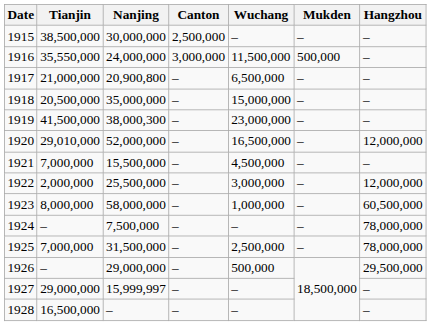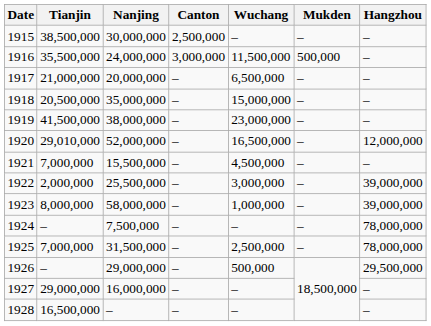 <table class="wikitable">
 <tr>
 <th>Date</th>
 <th>Tianjin</th>
 <th>Nanjing</th>
 <th>Canton</th>
 <th>Wuchang</th>
 <th>Mukden</th>
 <th>Hangzhou</th>
 </tr>
 <tr>
 <td>1915</td>
 <td>38,500,000</td>
 <td>30,000,000</td>
 <td>2,500,000</td>
 <td>–</td>
 <td>–</td>
 <td>–</td>
 </tr>
 <tr>
 <td>1916</td>
-<td>35,550,000</td>
+<td>35,500,000</td>
 <td>24,000,000</td>
 <td>3,000,000</td>
 <td>11,500,000</td>
 <td>500,000</td>
 <td>–</td>
 </tr>
 <tr>
 <td>1917</td>
 <td>21,000,000</td>
-<td>20,900,800</td>
+<td>20,000,000</td>
 <td>–</td>
 <td>6,500,000</td>
 <td>–</td>
 <td>–</td>
 </tr>
 <tr>
 <td>1918</td>
 <td>20,500,000</td>
 <td>35,000,000</td>
 <td>–</td>
 <td>15,000,000</td>
 <td>–</td>
 <td>–</td>
 </tr>
 <tr>
 <td>1919</td>
 <td>41,500,000</td>
-<td>38,000,300</td>
+<td>38,000,000</td>
 <td>–</td>
 <td>23,000,000</td>
 <td>–</td>
 <td>–</td>
 </tr>
 <tr>
 <td>1920</td>
 <td>29,010,000</td>
 <td>52,000,000</td>
 <td>–</td>
 <td>16,500,000</td>
 <td>–</td>
 <td>12,000,000</td>
 </tr>
 <tr>
 <td>1921</td>
 <td>7,000,000</td>
 <td>15,500,000</td>
 <td>–</td>
 <td>4,500,000</td>
 <td>–</td>
 <td>–</td>
 </tr>
 <tr>
 <td>1922</td>
 <td>2,000,000</td>
 <td>25,500,000</td>
 <td>–</td>
 <td>3,000,000</td>
 <td>–</td>
-<td>12,000,000</td>
+<td>39,000,000</td>
 </tr>
 <tr>
 <td>1923</td>
 <td>8,000,000</td>
 <td>58,000,000</td>
 <td>–</td>
 <td>1,000,000</td>
 <td>–</td>
-<td>60,500,000</td>
+<td>39,000,000</td>
 </tr>
 <tr>
 <td>1924</td>
 <td>–</td>
 <td>7,500,000</td>
 <td>–</td>
 <td>–</td>
 <td>–</td>
 <td>78,000,000</td>
 </tr>
 <tr>
 <td>1925</td>
 <td>7,000,000</td>
 <td>31,500,000</td>
 <td>–</td>
 <td>2,500,000</td>
 <td>–</td>
 <td>78,000,000</td>
 </tr>
 <tr>
 <td>1926</td>
 <td>–</td>
 <td>29,000,000</td>
 <td>–</td>
 <td>500,000</td>
 <td rowspan="3">18,500,000</td>
 <td>29,500,000</td>
 </tr>
 <tr>
 <td>1927</td>
 <td>29,000,000</td>
-<td>15,999,997</td>
+<td>16,000,000</td>
 <td>–</td>
 <td>–</td>
 <td>–</td>
 </tr>
 <tr>
 <td>1928</td>
 <td>16,500,000</td>
 <td>–</td>
 <td>–</td>
 <td>–</td>
 <td>–</td>
 </tr>
 </table>
